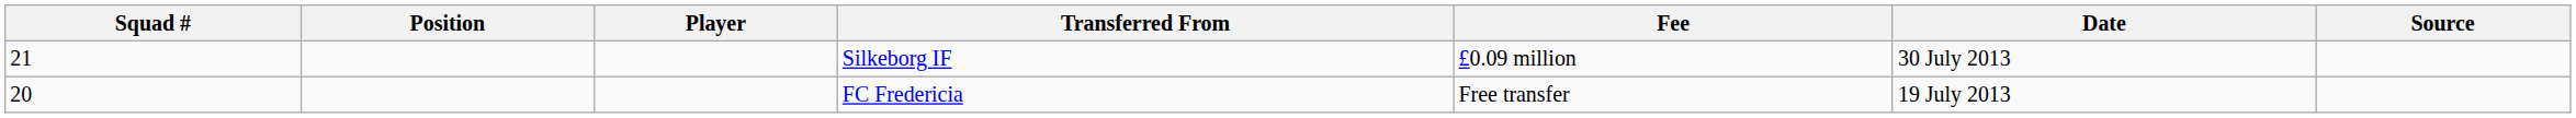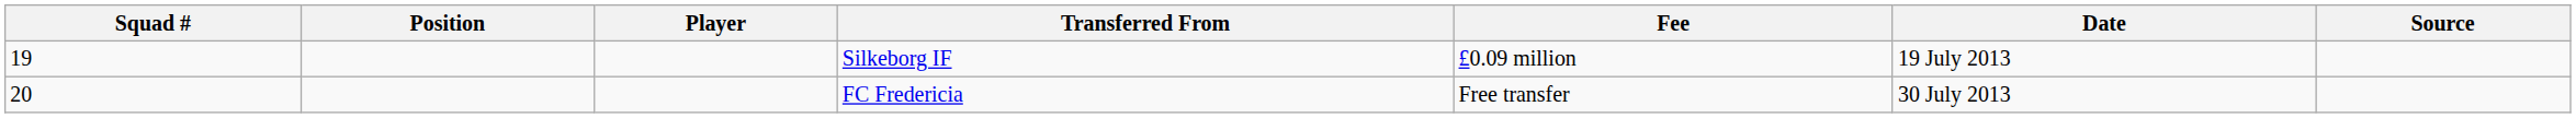 <table class="wikitable sortable" style="width:90%; text-align:center; font-size:95%; text-align:left;">
 <tr>
 <th>Squad #</th>
 <th>Position</th>
 <th>Player</th>
 <th>Transferred From</th>
 <th>Fee</th>
 <th>Date</th>
 <th>Source</th>
 </tr>
 <tr>
-<td>21</td>
+<td>19</td>
 <td></td>
 <td></td>
 <td> <a href='#'>Silkeborg IF</a></td>
 <td><a href='#'>£</a>0.09 million</td>
-<td>30 July 2013</td>
+<td>19 July 2013</td>
 <td></td>
 </tr>
 <tr>
 <td>20</td>
 <td></td>
 <td></td>
 <td> <a href='#'>FC Fredericia</a></td>
 <td>Free transfer</td>
-<td>19 July 2013</td>
+<td>30 July 2013</td>
 <td></td>
 </tr>
 </table>
